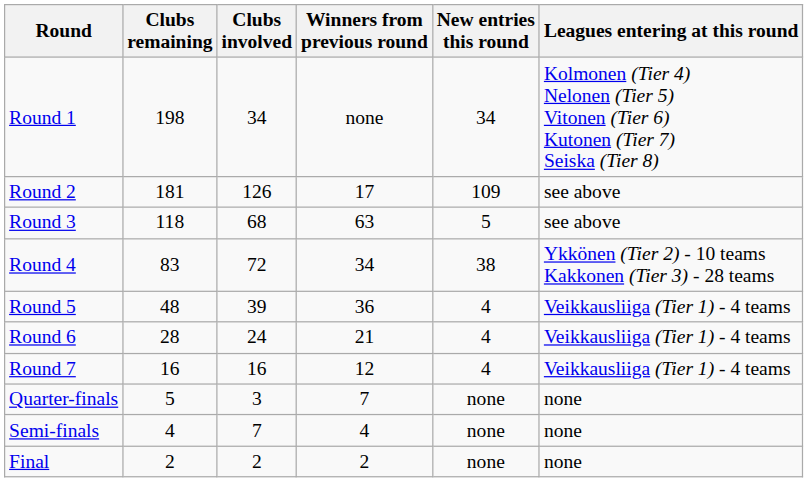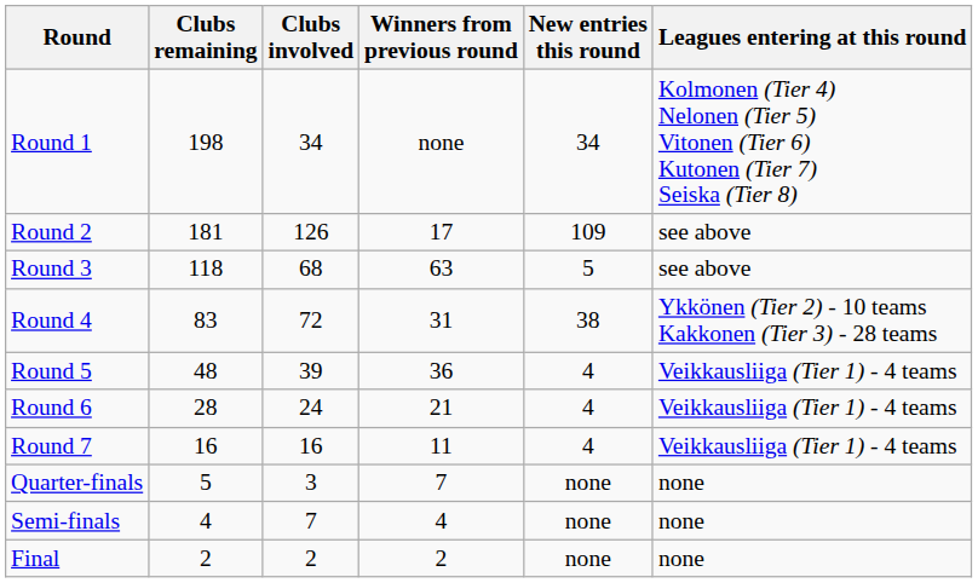 <table class="wikitable">
 <tr>
 <th>Round</th>
 <th>Clubs<br>remaining</th>
 <th>Clubs<br>involved</th>
 <th>Winners from<br>previous round</th>
 <th>New entries<br>this round</th>
 <th>Leagues entering at this round</th>
 </tr>
 <tr>
 <td><a href='#'>Round 1</a></td>
 <td style="text-align:center;">198</td>
 <td style="text-align:center;">34</td>
 <td style="text-align:center;">none</td>
 <td style="text-align:center;">34</td>
 <td><a href='#'>Kolmonen</a> <em>(Tier 4)</em><br><a href='#'>Nelonen</a> <em>(Tier 5)</em><br><a href='#'>Vitonen</a> <em>(Tier 6)</em><br><a href='#'>Kutonen</a> <em>(Tier 7)</em><br><a href='#'>Seiska</a> <em>(Tier 8)</em><br></td>
 </tr>
 <tr>
 <td><a href='#'>Round 2</a></td>
 <td style="text-align:center;">181</td>
 <td style="text-align:center;">126</td>
 <td style="text-align:center;">17</td>
 <td style="text-align:center;">109</td>
 <td>see above</td>
 </tr>
 <tr>
 <td><a href='#'>Round 3</a></td>
 <td style="text-align:center;">118</td>
 <td style="text-align:center;">68</td>
 <td style="text-align:center;">63</td>
 <td style="text-align:center;">5</td>
 <td>see above</td>
 </tr>
 <tr>
 <td><a href='#'>Round 4</a></td>
 <td style="text-align:center;">83</td>
 <td style="text-align:center;">72</td>
-<td style="text-align:center;">34</td>
+<td style="text-align:center;">31</td>
 <td style="text-align:center;">38</td>
 <td><a href='#'>Ykkönen</a> <em>(Tier 2)</em> - 10 teams<br><a href='#'>Kakkonen</a> <em>(Tier 3)</em> - 28 teams</td>
 </tr>
 <tr>
 <td><a href='#'>Round 5</a></td>
 <td style="text-align:center;">48</td>
 <td style="text-align:center;">39</td>
 <td style="text-align:center;">36</td>
 <td style="text-align:center;">4</td>
 <td><a href='#'>Veikkausliiga</a> <em>(Tier 1)</em> - 4 teams</td>
 </tr>
 <tr>
 <td><a href='#'>Round 6</a></td>
 <td style="text-align:center;">28</td>
 <td style="text-align:center;">24</td>
 <td style="text-align:center;">21</td>
 <td style="text-align:center;">4</td>
 <td><a href='#'>Veikkausliiga</a> <em>(Tier 1)</em> - 4 teams</td>
 </tr>
 <tr>
 <td><a href='#'>Round 7</a></td>
 <td style="text-align:center;">16</td>
 <td style="text-align:center;">16</td>
-<td style="text-align:center;">12</td>
+<td style="text-align:center;">11</td>
 <td style="text-align:center;">4</td>
 <td><a href='#'>Veikkausliiga</a> <em>(Tier 1)</em> - 4 teams</td>
 </tr>
 <tr>
 <td><a href='#'>Quarter-finals</a></td>
 <td style="text-align:center;">5</td>
 <td style="text-align:center;">3</td>
 <td style="text-align:center;">7</td>
 <td style="text-align:center;">none</td>
 <td>none</td>
 </tr>
 <tr>
 <td><a href='#'>Semi-finals</a></td>
 <td style="text-align:center;">4</td>
 <td style="text-align:center;">7</td>
 <td style="text-align:center;">4</td>
 <td style="text-align:center;">none</td>
 <td>none</td>
 </tr>
 <tr>
 <td><a href='#'>Final</a></td>
 <td style="text-align:center;">2</td>
 <td style="text-align:center;">2</td>
 <td style="text-align:center;">2</td>
 <td style="text-align:center;">none</td>
 <td>none</td>
 </tr>
 </table>
